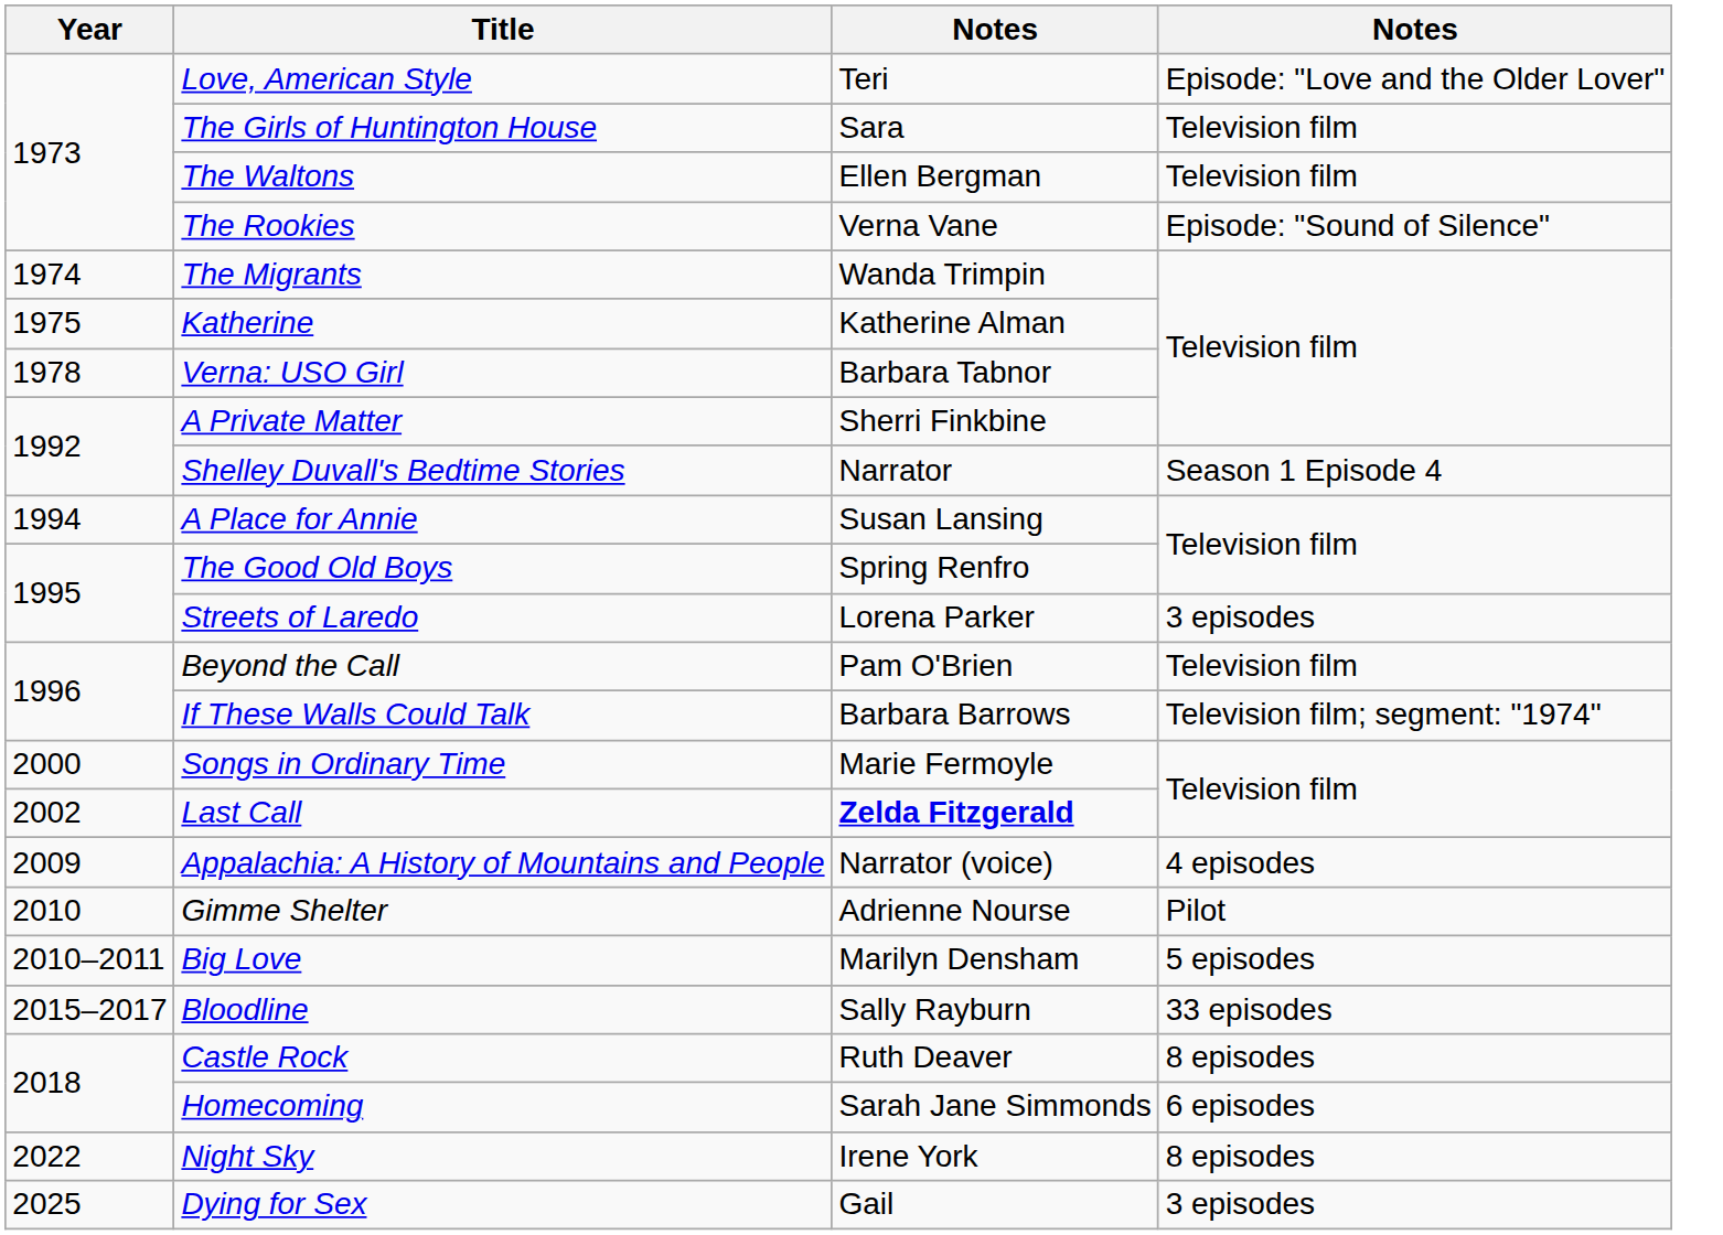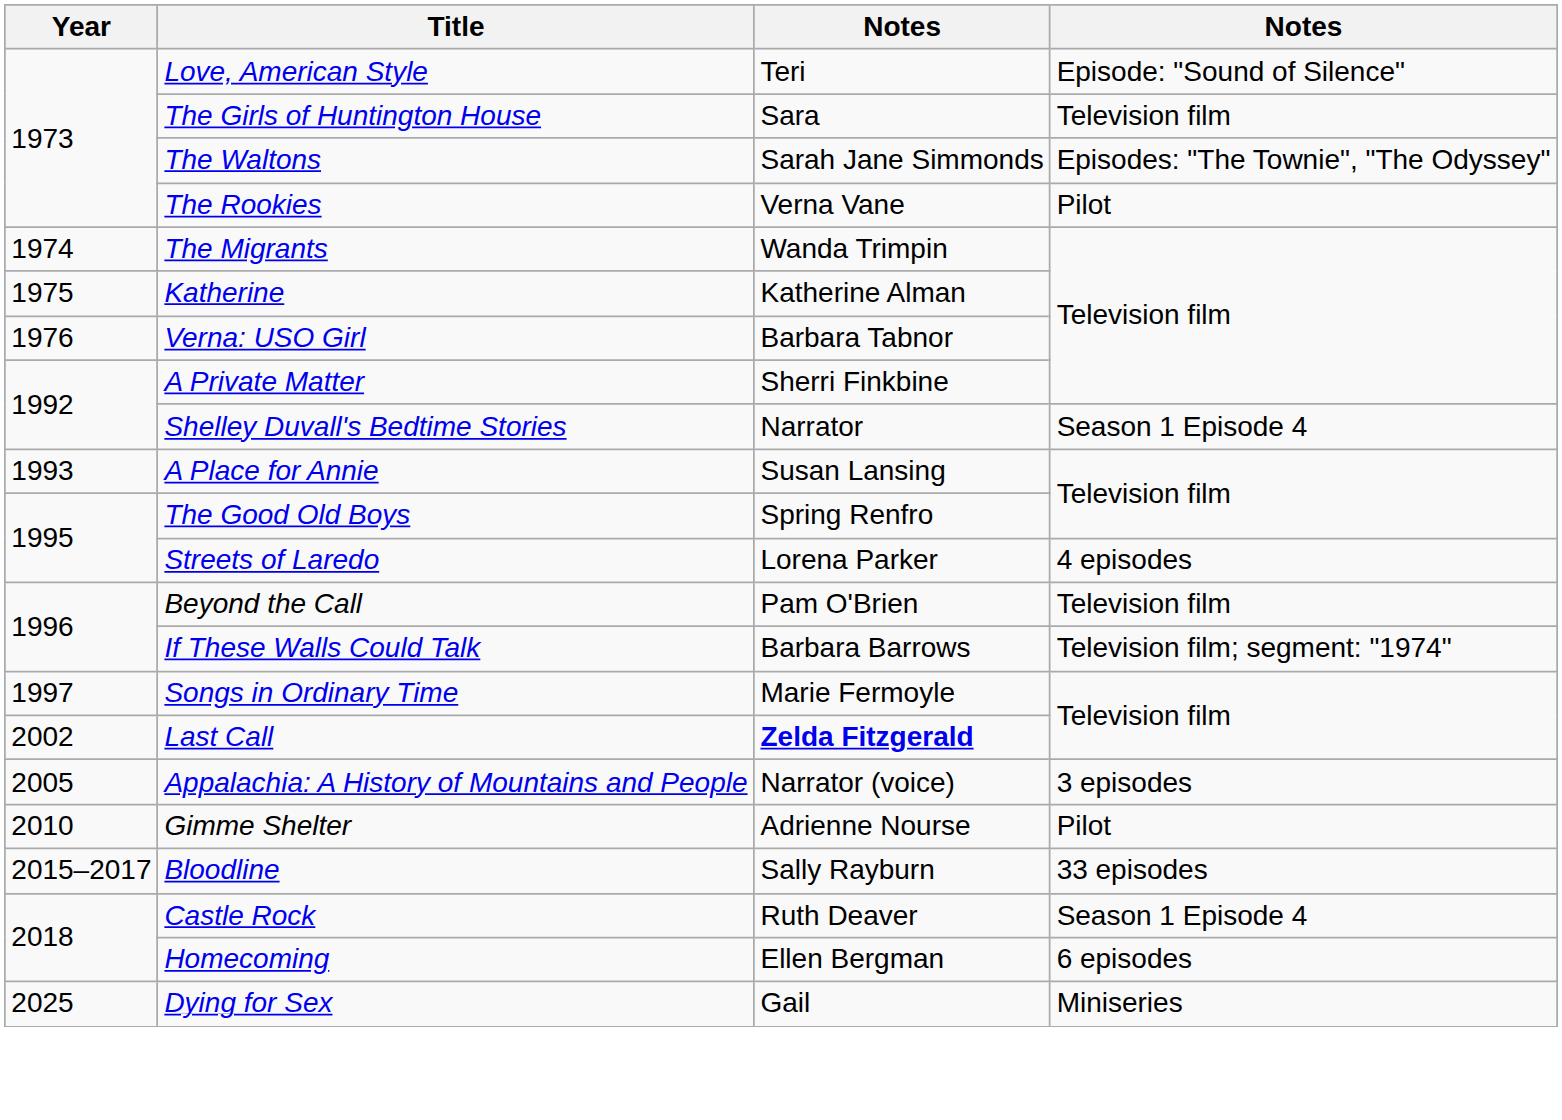 <table class="wikitable sortable">
 <tr>
 <th>Year</th>
 <th>Title</th>
 <th>Notes</th>
 <th class="unsortable">Notes</th>
 </tr>
 <tr>
 <td rowspan="4">1973</td>
 <td><em><a href='#'>Love, American Style</a></em></td>
 <td>Teri</td>
-<td>Episode: "Love and the Older Lover"</td>
+<td>Episode: "Sound of Silence"</td>
 </tr>
 <tr>
 <td data-sort-value="Girls of Huntington House, The"><em><a href='#'>The Girls of Huntington House</a></em></td>
 <td>Sara</td>
 <td>Television film</td>
 </tr>
 <tr>
 <td data-sort-value="Waltons, The"><em><a href='#'>The Waltons</a></em></td>
-<td>Ellen Bergman</td>
-<td>Television film</td>
+<td>Sarah Jane Simmonds</td>
+<td>Episodes: "The Townie", "The Odyssey"</td>
 </tr>
 <tr>
 <td data-sort-value="Rookies, The"><em><a href='#'>The Rookies</a></em></td>
 <td>Verna Vane</td>
-<td>Episode: "Sound of Silence"</td>
+<td>Pilot</td>
 </tr>
 <tr>
 <td>1974</td>
 <td data-sort-value="Migrants, The"><em><a href='#'>The Migrants</a></em></td>
 <td>Wanda Trimpin</td>
 <td rowspan="4">Television film</td>
 </tr>
 <tr>
 <td>1975</td>
 <td><em><a href='#'>Katherine</a></em></td>
 <td>Katherine Alman</td>
 </tr>
 <tr>
-<td>1978</td>
+<td>1976</td>
 <td><em><a href='#'>Verna: USO Girl</a></em></td>
 <td>Barbara Tabnor</td>
 </tr>
 <tr>
 <td rowspan="2">1992</td>
 <td data-sort-value="Private Matter, A"><em><a href='#'>A Private Matter</a></em></td>
 <td>Sherri Finkbine</td>
 </tr>
 <tr>
 <td><em><a href='#'>Shelley Duvall's Bedtime Stories</a></em></td>
 <td>Narrator</td>
 <td>Season 1 Episode 4</td>
 </tr>
 <tr>
-<td>1994</td>
+<td>1993</td>
 <td data-sort-value="Place for Annie, A"><em><a href='#'>A Place for Annie</a></em></td>
 <td>Susan Lansing</td>
 <td rowspan="2">Television film</td>
 </tr>
 <tr>
 <td rowspan="2">1995</td>
 <td data-sort-value="Good Old Boys, The"><em><a href='#'>The Good Old Boys</a></em></td>
 <td>Spring Renfro</td>
 </tr>
 <tr>
 <td><em><a href='#'>Streets of Laredo</a></em></td>
 <td>Lorena Parker</td>
-<td>3 episodes</td>
+<td>4 episodes</td>
 </tr>
 <tr>
 <td rowspan="2">1996</td>
 <td><em>Beyond the Call</em></td>
 <td>Pam O'Brien</td>
 <td>Television film</td>
 </tr>
 <tr>
 <td><em><a href='#'>If These Walls Could Talk</a></em></td>
 <td>Barbara Barrows</td>
 <td>Television film; segment: "1974"</td>
 </tr>
 <tr>
-<td>2000</td>
+<td>1997</td>
 <td><em><a href='#'>Songs in Ordinary Time</a></em></td>
 <td>Marie Fermoyle</td>
 <td rowspan="2">Television film</td>
 </tr>
 <tr>
 <td>2002</td>
 <td><em><a href='#'>Last Call</a></em></td>
 <td><strong><a href='#'>Zelda Fitzgerald</a></strong></td>
 </tr>
 <tr>
-<td>2009</td>
+<td>2005</td>
 <td><em><a href='#'>Appalachia: A History of Mountains and People</a></em></td>
 <td>Narrator (voice)</td>
-<td>4 episodes</td>
+<td>3 episodes</td>
 </tr>
 <tr>
 <td>2010</td>
 <td><em>Gimme Shelter</em></td>
 <td>Adrienne Nourse</td>
 <td>Pilot</td>
-</tr>
-<tr>
-<td>2010–2011</td>
-<td><em><a href='#'>Big Love</a></em></td>
-<td>Marilyn Densham</td>
-<td>5 episodes</td>
 </tr>
 <tr>
 <td>2015–2017</td>
 <td><em><a href='#'>Bloodline</a></em></td>
 <td>Sally Rayburn</td>
 <td>33 episodes</td>
 </tr>
 <tr>
 <td rowspan="2">2018</td>
 <td><em><a href='#'>Castle Rock</a></em></td>
 <td>Ruth Deaver</td>
-<td>8 episodes</td>
+<td>Season 1 Episode 4</td>
 </tr>
 <tr>
 <td><em><a href='#'>Homecoming</a></em></td>
-<td>Sarah Jane Simmonds</td>
+<td>Ellen Bergman</td>
 <td>6 episodes</td>
-</tr>
-<tr>
-<td>2022</td>
-<td><em><a href='#'>Night Sky</a></em></td>
-<td>Irene York</td>
-<td>8 episodes</td>
 </tr>
 <tr>
 <td>2025</td>
 <td><em><a href='#'>Dying for Sex</a></em></td>
 <td>Gail</td>
-<td>3 episodes</td>
+<td>Miniseries</td>
 </tr>
 </table>
